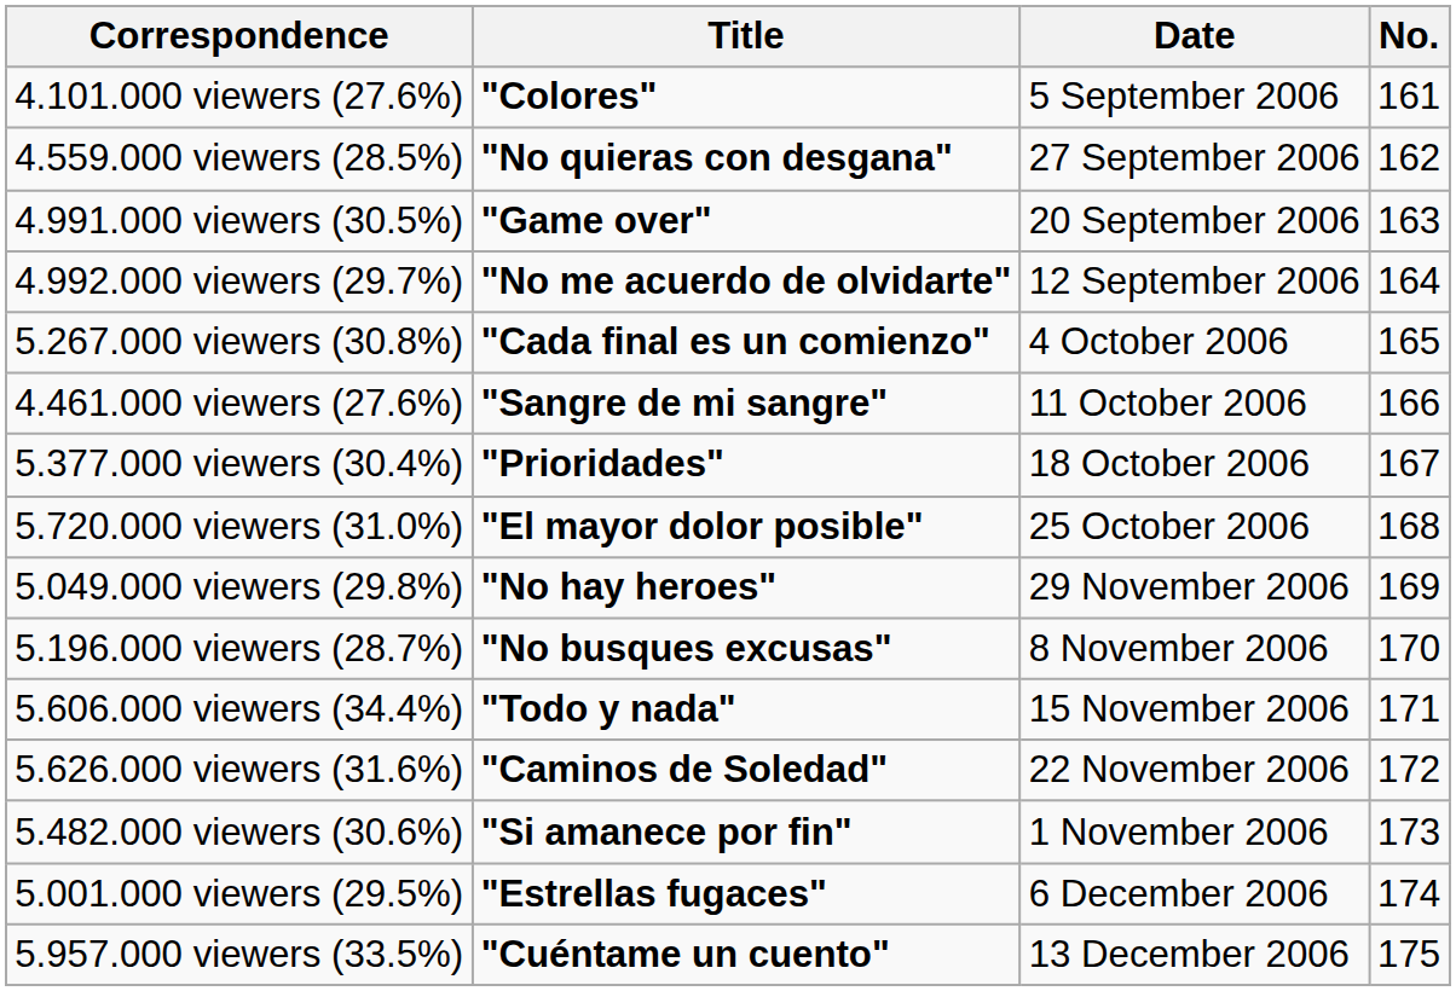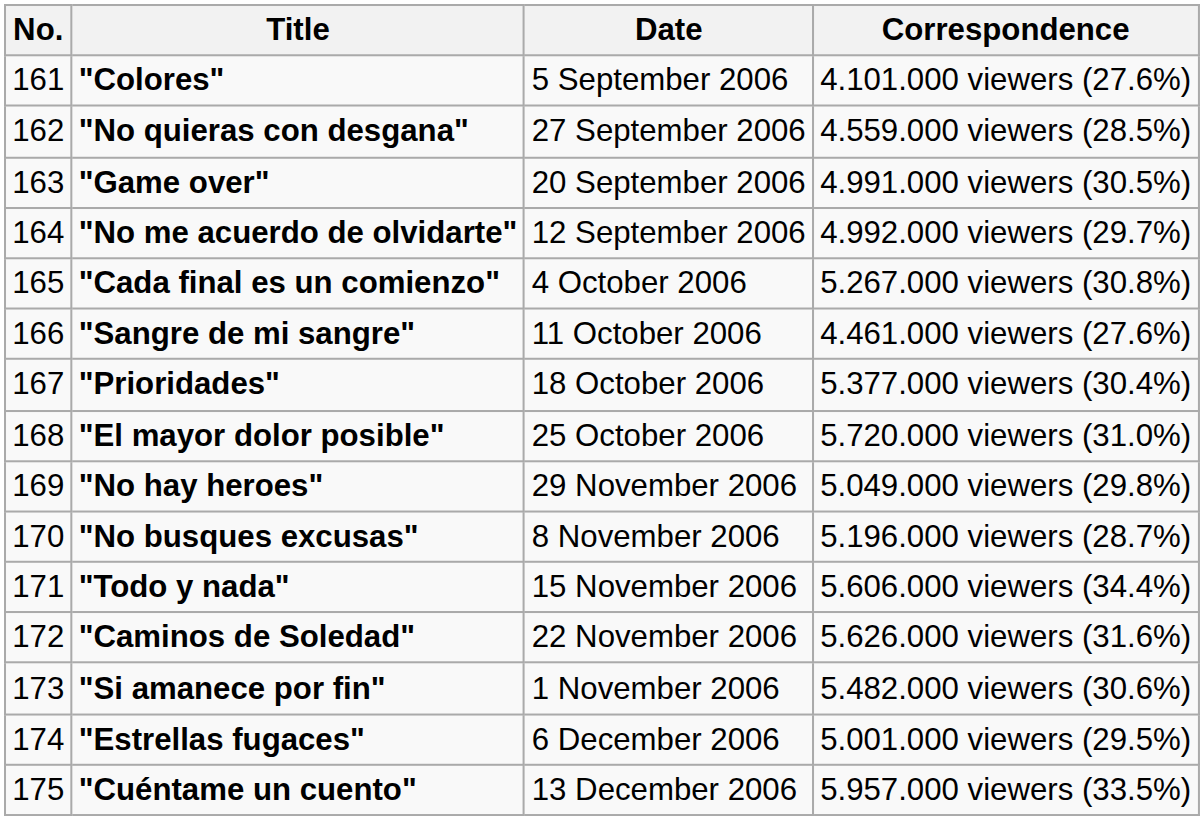 <table class="sortable wikitable" style="font-size:97%">
 <tr>
-<th>Correspondence</th>
+<th>No.</th>
 <th>Title</th>
 <th>Date</th>
-<th>No.</th>
+<th>Correspondence</th>
 </tr>
 <tr>
-<td>4.101.000 viewers (27.6%)</td>
+<td>161</td>
 <td><strong>"Colores"</strong></td>
 <td>5 September 2006</td>
-<td>161</td>
+<td>4.101.000 viewers (27.6%)</td>
 </tr>
 <tr>
-<td>4.559.000 viewers (28.5%)</td>
+<td>162</td>
 <td><strong>"No quieras con desgana"</strong></td>
 <td>27 September 2006</td>
-<td>162</td>
+<td>4.559.000 viewers (28.5%)</td>
 </tr>
 <tr>
-<td>4.991.000 viewers (30.5%)</td>
+<td>163</td>
 <td><strong>"Game over"</strong></td>
 <td>20 September 2006</td>
-<td>163</td>
+<td>4.991.000 viewers (30.5%)</td>
 </tr>
 <tr>
-<td>4.992.000 viewers (29.7%)</td>
+<td>164</td>
 <td><strong>"No me acuerdo de olvidarte"</strong></td>
 <td>12 September 2006</td>
-<td>164</td>
+<td>4.992.000 viewers (29.7%)</td>
 </tr>
 <tr>
-<td>5.267.000 viewers (30.8%)</td>
+<td>165</td>
 <td><strong>"Cada final es un comienzo"</strong></td>
 <td>4 October 2006</td>
-<td>165</td>
+<td>5.267.000 viewers (30.8%)</td>
 </tr>
 <tr>
-<td>4.461.000 viewers (27.6%)</td>
+<td>166</td>
 <td><strong>"Sangre de mi sangre"</strong></td>
 <td>11 October 2006</td>
-<td>166</td>
+<td>4.461.000 viewers (27.6%)</td>
 </tr>
 <tr>
-<td>5.377.000 viewers (30.4%)</td>
+<td>167</td>
 <td><strong>"Prioridades"</strong></td>
 <td>18 October 2006</td>
-<td>167</td>
+<td>5.377.000 viewers (30.4%)</td>
 </tr>
 <tr>
-<td>5.720.000 viewers (31.0%)</td>
+<td>168</td>
 <td><strong>"El mayor dolor posible"</strong></td>
 <td>25 October 2006</td>
-<td>168</td>
+<td>5.720.000 viewers (31.0%)</td>
 </tr>
 <tr>
-<td>5.049.000 viewers (29.8%)</td>
+<td>169</td>
 <td><strong>"No hay heroes"</strong></td>
 <td>29 November 2006</td>
-<td>169</td>
+<td>5.049.000 viewers (29.8%)</td>
 </tr>
 <tr>
-<td>5.196.000 viewers (28.7%)</td>
+<td>170</td>
 <td><strong>"No busques excusas"</strong></td>
 <td>8 November 2006</td>
-<td>170</td>
+<td>5.196.000 viewers (28.7%)</td>
 </tr>
 <tr>
-<td>5.606.000 viewers (34.4%)</td>
+<td>171</td>
 <td><strong>"Todo y nada"</strong></td>
 <td>15 November 2006</td>
-<td>171</td>
+<td>5.606.000 viewers (34.4%)</td>
 </tr>
 <tr>
-<td>5.626.000 viewers (31.6%)</td>
+<td>172</td>
 <td><strong>"Caminos de Soledad"</strong></td>
 <td>22 November 2006</td>
-<td>172</td>
+<td>5.626.000 viewers (31.6%)</td>
 </tr>
 <tr>
-<td>5.482.000 viewers (30.6%)</td>
+<td>173</td>
 <td><strong>"Si amanece por fin"</strong></td>
 <td>1 November 2006</td>
-<td>173</td>
+<td>5.482.000 viewers (30.6%)</td>
 </tr>
 <tr>
-<td>5.001.000 viewers (29.5%)</td>
+<td>174</td>
 <td><strong>"Estrellas fugaces"</strong></td>
 <td>6 December 2006</td>
-<td>174</td>
+<td>5.001.000 viewers (29.5%)</td>
 </tr>
 <tr>
-<td>5.957.000 viewers (33.5%)</td>
+<td>175</td>
 <td><strong>"Cuéntame un cuento"</strong></td>
 <td>13 December 2006</td>
-<td>175</td>
+<td>5.957.000 viewers (33.5%)</td>
 </tr>
 </table>
